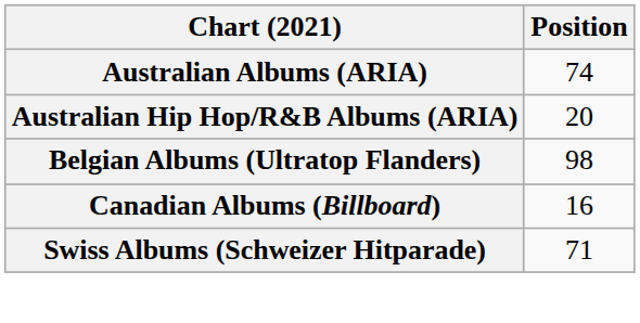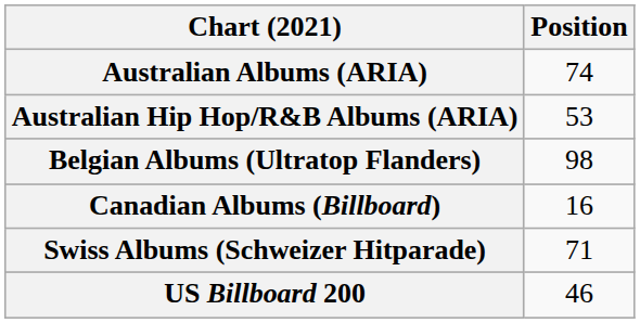 <table class="wikitable sortable plainrowheaders" style="text-align:center">
 <tr>
 <th scope="col">Chart (2021)</th>
 <th scope="col">Position</th>
 </tr>
 <tr>
 <th scope="row">Australian Albums (ARIA)</th>
 <td>74</td>
 </tr>
 <tr>
 <th scope="row">Australian Hip Hop/R&B Albums (ARIA)</th>
-<td>20</td>
+<td>53</td>
 </tr>
 <tr>
 <th scope="row">Belgian Albums (Ultratop Flanders)</th>
 <td>98</td>
 </tr>
 <tr>
 <th scope="row">Canadian Albums (<em>Billboard</em>)</th>
 <td>16</td>
 </tr>
 <tr>
 <th scope="row">Swiss Albums (Schweizer Hitparade)</th>
 <td>71</td>
 </tr>
+<tr>
+<th scope="row">US <em>Billboard</em> 200</th>
+<td>46</td>
+</tr>
 </table>
